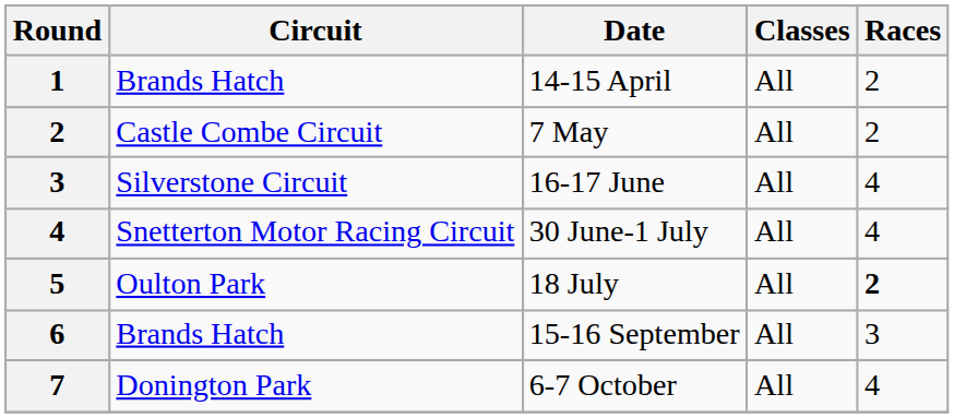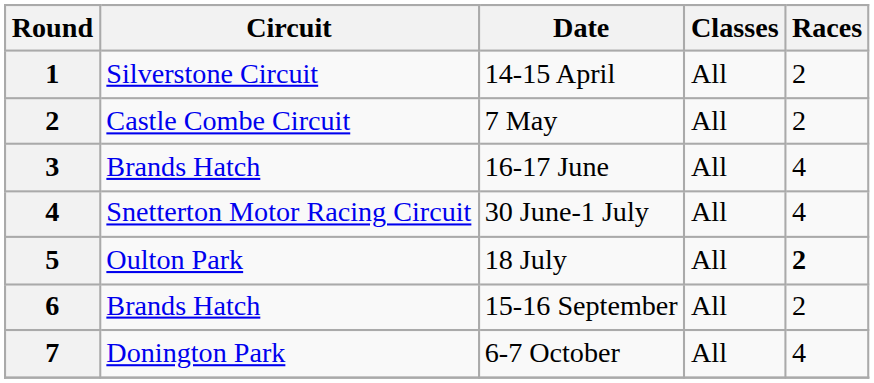 <table class="wikitable" style="font-size: 85%;">
 <tr>
 <th>Round</th>
 <th>Circuit</th>
 <th>Date</th>
 <th>Classes</th>
 <th>Races</th>
 </tr>
 <tr>
 <th>1</th>
-<td><a href='#'>Brands Hatch</a></td>
+<td><a href='#'>Silverstone Circuit</a></td>
 <td>14-15 April</td>
 <td>All</td>
 <td>2</td>
 </tr>
 <tr>
 <th>2</th>
 <td><a href='#'>Castle Combe Circuit</a></td>
 <td>7 May</td>
 <td>All</td>
 <td>2</td>
 </tr>
 <tr>
 <th>3</th>
-<td><a href='#'>Silverstone Circuit</a></td>
+<td><a href='#'>Brands Hatch</a></td>
 <td>16-17 June</td>
 <td>All</td>
 <td>4</td>
 </tr>
 <tr>
 <th>4</th>
 <td><a href='#'>Snetterton Motor Racing Circuit</a></td>
 <td>30 June-1 July</td>
 <td>All</td>
 <td>4</td>
 </tr>
 <tr>
 <th>5</th>
 <td><a href='#'>Oulton Park</a></td>
 <td>18 July</td>
 <td>All</td>
 <td><strong>2</strong></td>
 </tr>
 <tr>
 <th>6</th>
 <td><a href='#'>Brands Hatch</a></td>
 <td>15-16 September</td>
 <td>All</td>
-<td>3</td>
+<td>2</td>
 </tr>
 <tr>
 <th>7</th>
 <td><a href='#'>Donington Park</a></td>
 <td>6-7 October</td>
 <td>All</td>
 <td>4</td>
 </tr>
 <tr>
 </tr>
 </table>
